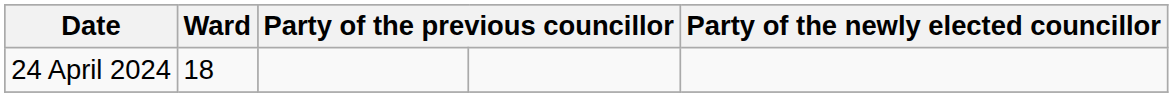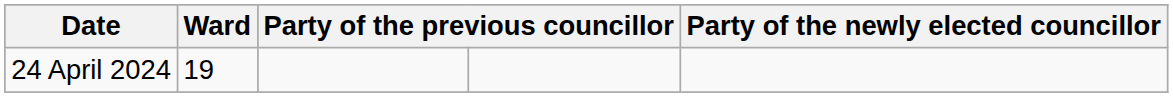 <table class="wikitable">
 <tr>
 <th>Date</th>
 <th>Ward</th>
 <th colspan=2>Party of the previous councillor</th>
 <th colspan=2>Party of the newly elected councillor</th>
 </tr>
 <tr>
 <td>24 April 2024</td>
-<td>18</td>
+<td>19</td>
 <td></td>
 <td></td>
 </tr>
 </table>
